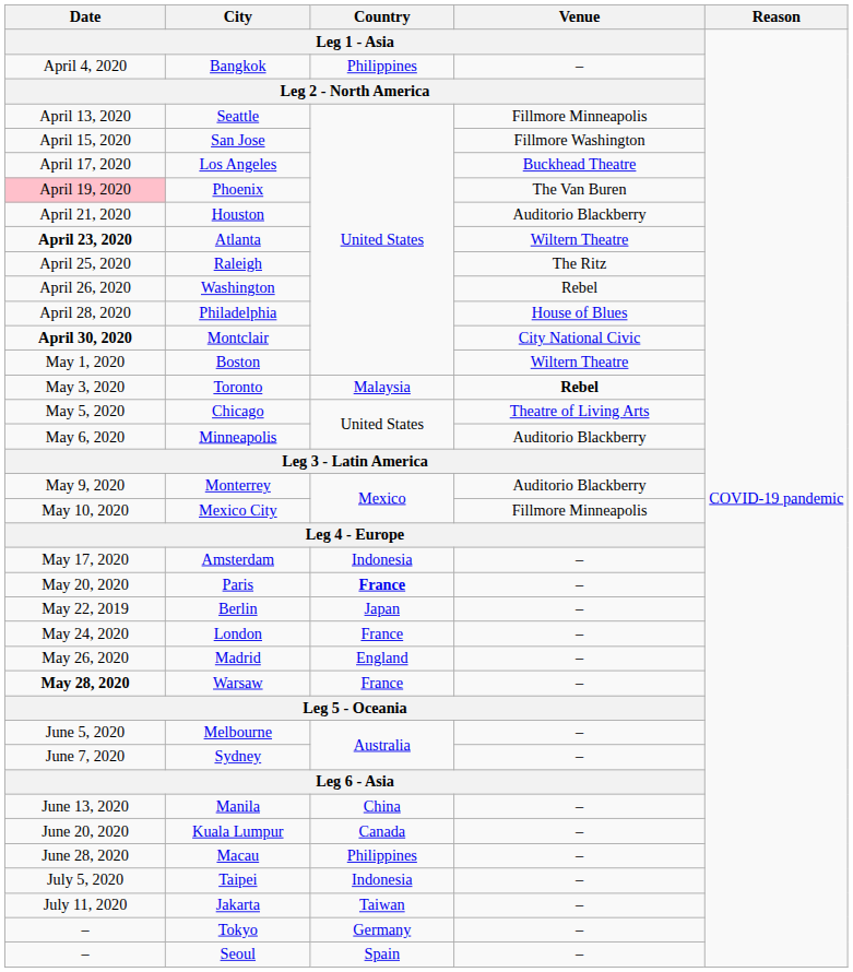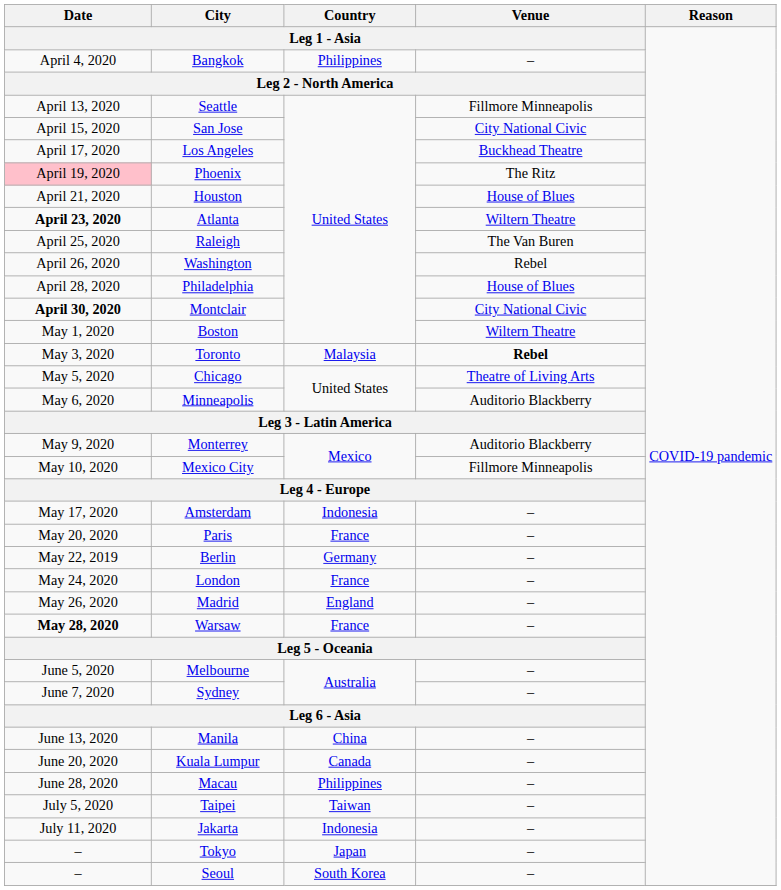 <table class="wikitable plainrowheaders" style="text-align:center;">
 <tr>
 <th width="175">Date</th>
 <th width="150">City</th>
 <th width="150">Country</th>
 <th width="275">Venue</th>
 <th width="150">Reason</th>
 </tr>
 <tr>
 <th colspan="4"><strong>Leg 1 - Asia</strong></th>
 <td rowspan="38"><a href='#'>COVID-19 pandemic</a></td>
 </tr>
 <tr>
 <td>April 4, 2020</td>
 <td><a href='#'>Bangkok</a></td>
 <td><a href='#'>Philippines</a></td>
 <td>–</td>
 </tr>
 <tr>
 <th colspan="4"><strong>Leg 2 - North America</strong></th>
 </tr>
 <tr>
 <td>April 13, 2020</td>
 <td><a href='#'>Seattle</a></td>
 <td rowspan="11"><a href='#'>United States</a></td>
 <td>Fillmore Minneapolis</td>
 </tr>
 <tr>
 <td>April 15, 2020</td>
 <td><a href='#'>San Jose</a></td>
-<td>Fillmore Washington</td>
+<td><a href='#'>City National Civic</a></td>
 </tr>
 <tr>
 <td>April 17, 2020</td>
 <td><a href='#'>Los Angeles</a></td>
 <td><a href='#'>Buckhead Theatre</a></td>
 </tr>
 <tr>
 <td style="background: pink;">April 19, 2020</td>
 <td><a href='#'>Phoenix</a></td>
-<td>The Van Buren</td>
+<td>The Ritz</td>
 </tr>
 <tr>
 <td>April 21, 2020</td>
 <td><a href='#'>Houston</a></td>
-<td>Auditorio Blackberry</td>
+<td><a href='#'>House of Blues</a></td>
 </tr>
 <tr>
 <td><strong>April 23, 2020</strong></td>
 <td><a href='#'>Atlanta</a></td>
 <td><a href='#'>Wiltern Theatre</a></td>
 </tr>
 <tr>
 <td>April 25, 2020</td>
 <td><a href='#'>Raleigh</a></td>
-<td>The Ritz</td>
+<td>The Van Buren</td>
 </tr>
 <tr>
 <td>April 26, 2020</td>
 <td><a href='#'>Washington</a></td>
 <td>Rebel</td>
 </tr>
 <tr>
 <td>April 28, 2020</td>
 <td><a href='#'>Philadelphia</a></td>
 <td><a href='#'>House of Blues</a></td>
 </tr>
 <tr>
 <td><strong>April 30, 2020</strong></td>
 <td><a href='#'>Montclair</a></td>
 <td><a href='#'>City National Civic</a></td>
 </tr>
 <tr>
 <td>May 1, 2020</td>
 <td><a href='#'>Boston</a></td>
 <td><a href='#'>Wiltern Theatre</a></td>
 </tr>
 <tr>
 <td>May 3, 2020</td>
 <td><a href='#'>Toronto</a></td>
 <td><a href='#'>Malaysia</a></td>
 <td><strong>Rebel</strong></td>
 </tr>
 <tr>
 <td>May 5, 2020</td>
 <td><a href='#'>Chicago</a></td>
 <td rowspan="2">United States</td>
 <td><a href='#'>Theatre of Living Arts</a></td>
 </tr>
 <tr>
 <td>May 6, 2020</td>
 <td><a href='#'>Minneapolis</a></td>
 <td>Auditorio Blackberry</td>
 </tr>
 <tr>
 <th colspan="4"><strong>Leg 3 - Latin America</strong></th>
 </tr>
 <tr>
 <td>May 9, 2020</td>
 <td><a href='#'>Monterrey</a></td>
 <td rowspan="2"><a href='#'>Mexico</a></td>
 <td>Auditorio Blackberry</td>
 </tr>
 <tr>
 <td>May 10, 2020</td>
 <td><a href='#'>Mexico City</a></td>
 <td>Fillmore Minneapolis</td>
 </tr>
 <tr>
 <th colspan="4"><strong>Leg 4 - Europe</strong></th>
 </tr>
 <tr>
 <td>May 17, 2020</td>
 <td><a href='#'>Amsterdam</a></td>
 <td><a href='#'>Indonesia</a></td>
 <td>–</td>
 </tr>
 <tr>
 <td>May 20, 2020</td>
 <td><a href='#'>Paris</a></td>
-<td><strong><a href='#'>France</a></strong></td>
+<td><a href='#'>France</a></td>
 <td>–</td>
 </tr>
 <tr>
 <td>May 22, 2019</td>
 <td><a href='#'>Berlin</a></td>
-<td><a href='#'>Japan</a></td>
+<td><a href='#'>Germany</a></td>
 <td>–</td>
 </tr>
 <tr>
 <td>May 24, 2020</td>
 <td><a href='#'>London</a></td>
 <td><a href='#'>France</a></td>
 <td>–</td>
 </tr>
 <tr>
 <td>May 26, 2020</td>
 <td><a href='#'>Madrid</a></td>
 <td><a href='#'>England</a></td>
 <td>–</td>
 </tr>
 <tr>
 <td><strong>May 28, 2020</strong></td>
 <td><a href='#'>Warsaw</a></td>
 <td><a href='#'>France</a></td>
 <td>–</td>
 </tr>
 <tr>
 <th colspan="4"><strong>Leg 5 - Oceania</strong></th>
 </tr>
 <tr>
 <td>June 5, 2020</td>
 <td><a href='#'>Melbourne</a></td>
 <td rowspan="2"><a href='#'>Australia</a></td>
 <td>–</td>
 </tr>
 <tr>
 <td>June 7, 2020</td>
 <td><a href='#'>Sydney</a></td>
 <td>–</td>
 </tr>
 <tr>
 <th colspan="4"><strong>Leg 6 - Asia</strong></th>
 </tr>
 <tr>
 <td>June 13, 2020</td>
 <td><a href='#'>Manila</a></td>
 <td><a href='#'>China</a></td>
 <td>–</td>
 </tr>
 <tr>
 <td>June 20, 2020</td>
 <td><a href='#'>Kuala Lumpur</a></td>
 <td><a href='#'>Canada</a></td>
 <td>–</td>
 </tr>
 <tr>
 <td>June 28, 2020</td>
 <td><a href='#'>Macau</a></td>
 <td><a href='#'>Philippines</a></td>
 <td>–</td>
 </tr>
 <tr>
 <td>July 5, 2020</td>
 <td><a href='#'>Taipei</a></td>
-<td><a href='#'>Indonesia</a></td>
+<td><a href='#'>Taiwan</a></td>
 <td>–</td>
 </tr>
 <tr>
 <td>July 11, 2020</td>
 <td><a href='#'>Jakarta</a></td>
-<td><a href='#'>Taiwan</a></td>
+<td><a href='#'>Indonesia</a></td>
 <td>–</td>
 </tr>
 <tr>
 <td>–</td>
 <td><a href='#'>Tokyo</a></td>
-<td><a href='#'>Germany</a></td>
+<td><a href='#'>Japan</a></td>
 <td>–</td>
 </tr>
 <tr>
 <td>–</td>
 <td><a href='#'>Seoul</a></td>
-<td><a href='#'>Spain</a></td>
+<td><a href='#'>South Korea</a></td>
 <td>–</td>
 </tr>
 </table>
